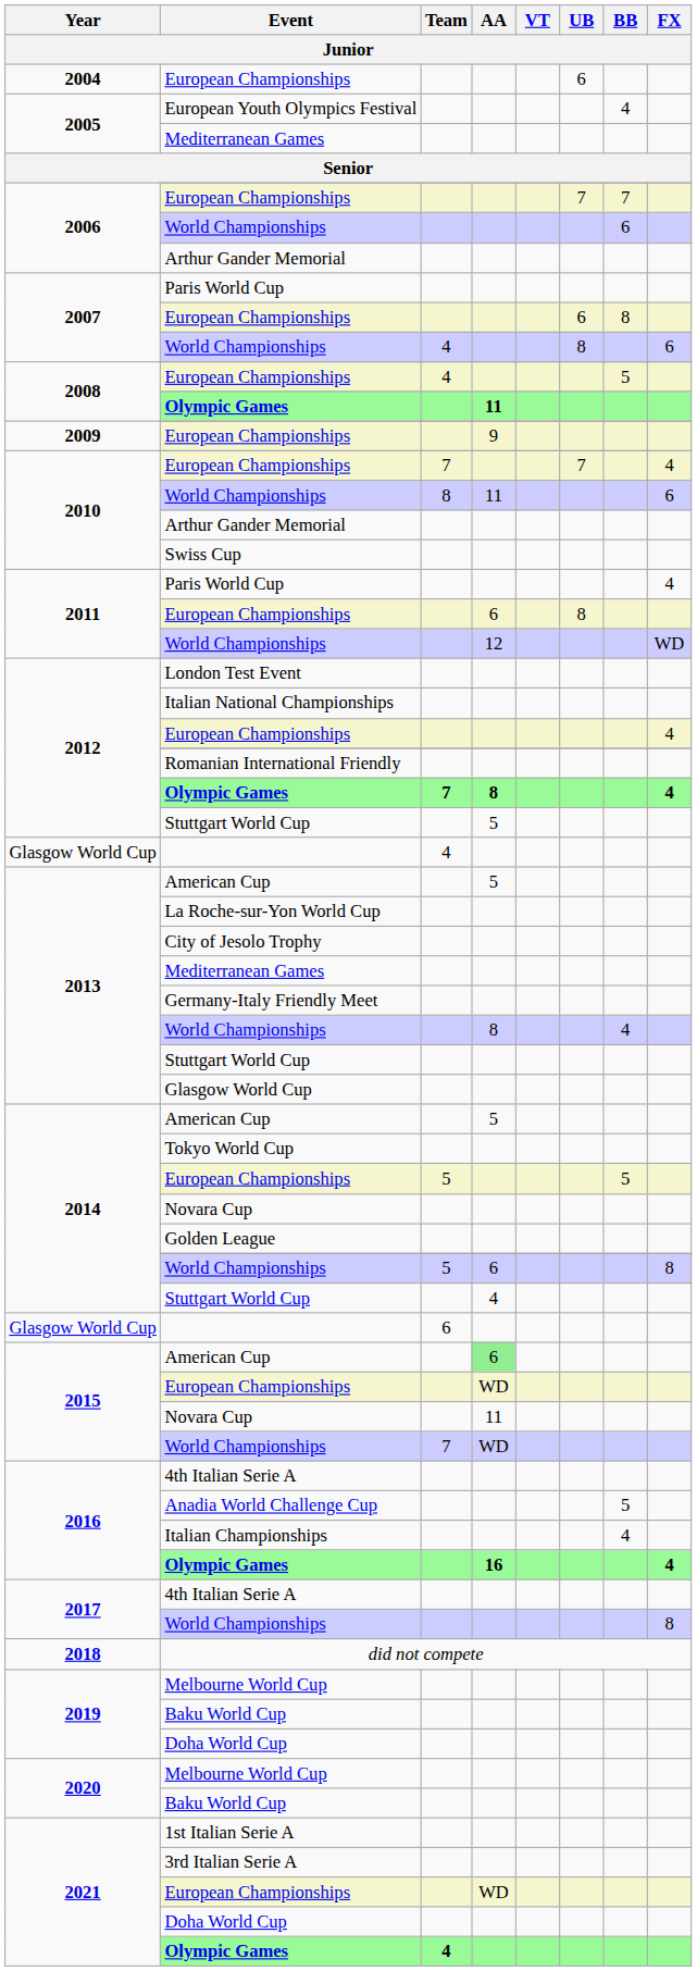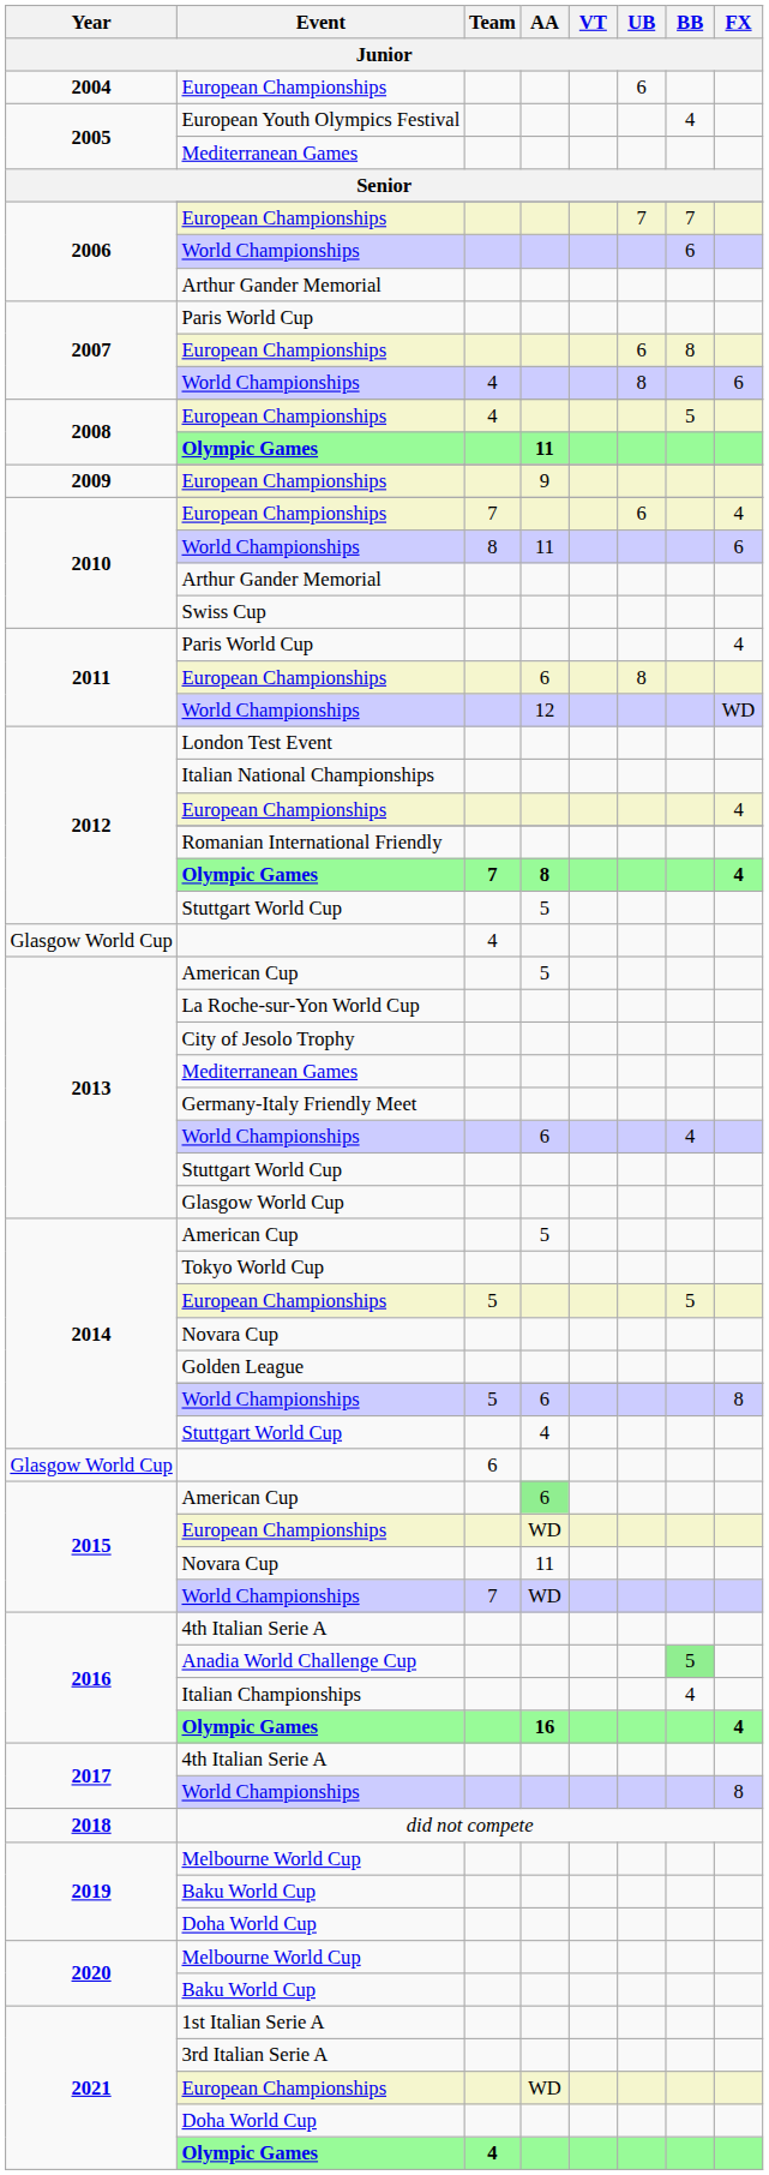 <table class="wikitable" style="text-align:center; font-size:95%;">
 <tr>
 <th align=center>Year</th>
 <th align=center>Event</th>
 <th style="width:30px;">Team</th>
 <th style="width:30px;">AA</th>
 <th style="width:30px;"><a href='#'>VT</a></th>
 <th style="width:30px;"><a href='#'>UB</a></th>
 <th style="width:30px;"><a href='#'>BB</a></th>
 <th style="width:30px;"><a href='#'>FX</a></th>
 </tr>
 <tr>
 <th colspan="8"><strong>Junior</strong></th>
 </tr>
 <tr>
 <td rowspan="1"><strong>2004</strong></td>
 <td align=left><a href='#'>European Championships</a></td>
 <td></td>
 <td></td>
 <td></td>
 <td>6</td>
 <td></td>
 <td></td>
 </tr>
 <tr>
 <td rowspan="2"><strong>2005</strong></td>
 <td align=left>European Youth Olympics Festival</td>
 <td></td>
 <td></td>
 <td></td>
 <td></td>
 <td>4</td>
 <td></td>
 </tr>
 <tr>
 <td align=left><a href='#'>Mediterranean Games</a></td>
 <td></td>
 <td></td>
 <td></td>
 <td></td>
 <td></td>
 <td></td>
 </tr>
 <tr>
 <th colspan="8"><strong>Senior</strong></th>
 </tr>
 <tr>
 <td rowspan="4"><strong>2006</strong></td>
 </tr>
 <tr bgcolor=#F5F6CE>
 <td align=left><a href='#'>European Championships</a></td>
 <td></td>
 <td></td>
 <td></td>
 <td>7</td>
 <td>7</td>
 <td></td>
 </tr>
 <tr bgcolor=#CCCCFF>
 <td align=left><a href='#'>World Championships</a></td>
 <td></td>
 <td></td>
 <td></td>
 <td></td>
 <td>6</td>
 <td></td>
 </tr>
 <tr>
 <td align=left>Arthur Gander Memorial</td>
 <td></td>
 <td></td>
 <td></td>
 <td></td>
 <td></td>
 <td></td>
 </tr>
 <tr>
 <td rowspan="3"><strong>2007</strong></td>
 <td align=left>Paris World Cup</td>
 <td></td>
 <td></td>
 <td></td>
 <td></td>
 <td></td>
 <td></td>
 </tr>
 <tr bgcolor=#F5F6CE>
 <td align=left><a href='#'>European Championships</a></td>
 <td></td>
 <td></td>
 <td></td>
 <td>6</td>
 <td>8</td>
 <td></td>
 </tr>
 <tr bgcolor=#CCCCFF>
 <td align=left><a href='#'>World Championships</a></td>
 <td>4</td>
 <td></td>
 <td></td>
 <td>8</td>
 <td></td>
 <td>6</td>
 </tr>
 <tr>
 <td rowspan="3"><strong>2008</strong></td>
 </tr>
 <tr bgcolor=#F5F6CE>
 <td align=left><a href='#'>European Championships</a></td>
 <td>4</td>
 <td></td>
 <td></td>
 <td></td>
 <td>5</td>
 <td></td>
 </tr>
 <tr bgcolor=98FB98>
 <td align=left><strong><a href='#'>Olympic Games</a></strong></td>
 <td></td>
 <td><strong>11</strong></td>
 <td></td>
 <td></td>
 <td></td>
 <td></td>
 </tr>
 <tr>
 <td rowspan="2"><strong>2009</strong></td>
 </tr>
 <tr bgcolor=#F5F6CE>
 <td align=left><a href='#'>European Championships</a></td>
 <td></td>
 <td>9</td>
 <td></td>
 <td></td>
 <td></td>
 <td></td>
 </tr>
 <tr>
 <td rowspan="5"><strong>2010</strong></td>
 </tr>
 <tr bgcolor=#F5F6CE>
 <td align=left><a href='#'>European Championships</a></td>
 <td>7</td>
 <td></td>
 <td></td>
-<td>7</td>
+<td>6</td>
 <td></td>
 <td>4</td>
 </tr>
 <tr bgcolor=#CCCCFF>
 <td align=left><a href='#'>World Championships</a></td>
 <td>8</td>
 <td>11</td>
 <td></td>
 <td></td>
 <td></td>
 <td>6</td>
 </tr>
 <tr>
 <td align=left>Arthur Gander Memorial</td>
 <td></td>
 <td></td>
 <td></td>
 <td></td>
 <td></td>
 <td></td>
 </tr>
 <tr>
 <td align=left>Swiss Cup</td>
 <td></td>
 <td></td>
 <td></td>
 <td></td>
 <td></td>
 <td></td>
 </tr>
 <tr>
 <td rowspan="3"><strong>2011</strong></td>
 <td align=left>Paris World Cup</td>
 <td></td>
 <td></td>
 <td></td>
 <td></td>
 <td></td>
 <td>4</td>
 </tr>
 <tr bgcolor=#F5F6CE>
 <td align=left><a href='#'>European Championships</a></td>
 <td></td>
 <td>6</td>
 <td></td>
 <td>8</td>
 <td></td>
 <td></td>
 </tr>
 <tr bgcolor=#CCCCFF>
 <td align=left><a href='#'>World Championships</a></td>
 <td></td>
 <td>12</td>
 <td></td>
 <td></td>
 <td></td>
 <td>WD</td>
 </tr>
 <tr>
 <td rowspan="7"><strong>2012</strong></td>
 <td align=left>London Test Event</td>
 <td></td>
 <td></td>
 <td></td>
 <td></td>
 <td></td>
 <td></td>
 </tr>
 <tr>
 <td align=left>Italian National Championships</td>
 <td></td>
 <td></td>
 <td></td>
 <td></td>
 <td></td>
 <td></td>
 </tr>
 <tr bgcolor=#F5F6CE>
 <td align=left><a href='#'>European Championships</a></td>
 <td></td>
 <td></td>
 <td></td>
 <td></td>
 <td></td>
 <td>4</td>
 </tr>
 <tr bgcolor=98FB98>
 </tr>
 <tr>
 <td align=left>Romanian International Friendly</td>
 <td></td>
 <td></td>
 <td></td>
 <td></td>
 <td></td>
 <td></td>
 </tr>
 <tr bgcolor=98FB98>
 <td align=left><strong><a href='#'>Olympic Games</a></strong></td>
 <td><strong>7</strong></td>
 <td><strong>8</strong></td>
 <td></td>
 <td></td>
 <td></td>
 <td><strong>4</strong></td>
 </tr>
 <tr>
 <td align=left>Stuttgart World Cup</td>
 <td></td>
 <td>5</td>
 <td></td>
 <td></td>
 <td></td>
 <td></td>
 </tr>
 <tr>
 <td align=left>Glasgow World Cup</td>
 <td></td>
 <td>4</td>
 <td></td>
 <td></td>
 <td></td>
 <td></td>
 </tr>
 <tr>
 <td rowspan="8"><strong>2013</strong></td>
 <td align=left>American Cup</td>
 <td></td>
 <td>5</td>
 <td></td>
 <td></td>
 <td></td>
 <td></td>
 </tr>
 <tr>
 <td align=left>La Roche-sur-Yon World Cup</td>
 <td></td>
 <td></td>
 <td></td>
 <td></td>
 <td></td>
 <td></td>
 </tr>
 <tr>
 <td align=left>City of Jesolo Trophy</td>
 <td></td>
 <td></td>
 <td></td>
 <td></td>
 <td></td>
 <td></td>
 </tr>
 <tr>
 <td align=left><a href='#'>Mediterranean Games</a></td>
 <td></td>
 <td></td>
 <td></td>
 <td></td>
 <td></td>
 <td></td>
 </tr>
 <tr>
 <td align=left>Germany-Italy Friendly Meet</td>
 <td></td>
 <td></td>
 <td></td>
 <td></td>
 <td></td>
 <td></td>
 </tr>
 <tr bgcolor=#CCCCFF>
 <td align=left><a href='#'>World Championships</a></td>
 <td></td>
-<td>8</td>
+<td>6</td>
 <td></td>
 <td></td>
 <td>4</td>
 <td></td>
 </tr>
 <tr>
 <td align=left>Stuttgart World Cup</td>
 <td></td>
 <td></td>
 <td></td>
 <td></td>
 <td></td>
 <td></td>
 </tr>
 <tr>
 <td align=left>Glasgow World Cup</td>
 <td></td>
 <td></td>
 <td></td>
 <td></td>
 <td></td>
 <td></td>
 </tr>
 <tr>
 <td rowspan="8"><strong>2014</strong></td>
 <td align=left>American Cup</td>
 <td></td>
 <td>5</td>
 <td></td>
 <td></td>
 <td></td>
 <td></td>
 </tr>
 <tr>
 <td align=left>Tokyo World Cup</td>
 <td></td>
 <td></td>
 <td></td>
 <td></td>
 <td></td>
 <td></td>
 </tr>
 <tr bgcolor=#F5F6CE>
 <td align=left><a href='#'>European Championships</a></td>
 <td>5</td>
 <td></td>
 <td></td>
 <td></td>
 <td>5</td>
 <td></td>
 </tr>
 <tr>
 <td align=left>Novara Cup</td>
 <td></td>
 <td></td>
 <td></td>
 <td></td>
 <td></td>
 <td></td>
 </tr>
 <tr>
 <td align=left>Golden League</td>
 <td></td>
 <td></td>
 <td></td>
 <td></td>
 <td></td>
 <td></td>
 </tr>
 <tr>
 </tr>
 <tr bgcolor=#CCCCFF>
 <td align=left><a href='#'>World Championships</a></td>
 <td>5</td>
 <td>6</td>
 <td></td>
 <td></td>
 <td></td>
 <td>8</td>
 </tr>
 <tr>
 <td align=left><a href='#'>Stuttgart World Cup</a></td>
 <td></td>
 <td>4</td>
 <td></td>
 <td></td>
 <td></td>
 <td></td>
 </tr>
 <tr>
 <td align=left><a href='#'>Glasgow World Cup</a></td>
 <td></td>
 <td>6</td>
 <td></td>
 <td></td>
 <td></td>
 <td></td>
 </tr>
 <tr>
 <td rowspan="4"><strong><a href='#'>2015</a></strong></td>
 <td align=left>American Cup</td>
 <td></td>
 <td style="background: lightgreen;">6</td>
 <td></td>
 <td></td>
 <td></td>
 <td></td>
 </tr>
 <tr bgcolor=#F5F6CE>
 <td align=left><a href='#'>European Championships</a></td>
 <td></td>
 <td>WD</td>
 <td></td>
 <td></td>
 <td></td>
 <td></td>
 </tr>
 <tr>
 <td align=left>Novara Cup</td>
 <td></td>
 <td>11</td>
 <td></td>
 <td></td>
 <td></td>
 <td></td>
 </tr>
 <tr bgcolor=#CCCCFF>
 <td align=left><a href='#'>World Championships</a></td>
 <td>7</td>
 <td>WD</td>
 <td></td>
 <td></td>
 <td></td>
 <td></td>
 </tr>
 <tr>
 <td rowspan="4"><strong><a href='#'>2016</a></strong></td>
 <td align=left>4th Italian Serie A</td>
 <td></td>
 <td></td>
 <td></td>
 <td></td>
 <td></td>
 <td></td>
 </tr>
 <tr>
 <td align=left><a href='#'>Anadia World Challenge Cup</a></td>
 <td></td>
 <td></td>
 <td></td>
 <td></td>
-<td>5</td>
+<td style="background: lightgreen;">5</td>
 <td></td>
 </tr>
 <tr>
 <td align=left>Italian Championships</td>
 <td></td>
 <td></td>
 <td></td>
 <td></td>
 <td>4</td>
 <td></td>
 </tr>
 <tr bgcolor=98FB98>
 <td align=left><strong><a href='#'>Olympic Games</a></strong></td>
 <td></td>
 <td><strong>16</strong></td>
 <td></td>
 <td></td>
 <td></td>
 <td><strong>4</strong></td>
 </tr>
 <tr>
 <td rowspan="2"><strong><a href='#'>2017</a></strong></td>
 <td align=left>4th Italian Serie A</td>
 <td></td>
 <td></td>
 <td></td>
 <td></td>
 <td></td>
 <td></td>
 </tr>
 <tr bgcolor=#CCCCFF>
 <td align=left><a href='#'>World Championships</a></td>
 <td></td>
 <td></td>
 <td></td>
 <td></td>
 <td></td>
 <td>8</td>
 </tr>
 <tr>
 <td rowspan="1"><strong><a href='#'>2018</a></strong></td>
 <td colspan=7><em>did not compete</em></td>
 </tr>
 <tr>
 <td rowspan="3"><strong><a href='#'>2019</a></strong></td>
 <td align=left><a href='#'>Melbourne World Cup</a></td>
 <td></td>
 <td></td>
 <td></td>
 <td></td>
 <td></td>
 <td></td>
 </tr>
 <tr>
 <td align=left><a href='#'>Baku World Cup</a></td>
 <td></td>
 <td></td>
 <td></td>
 <td></td>
 <td></td>
 <td></td>
 </tr>
 <tr>
 <td align=left><a href='#'>Doha World Cup</a></td>
 <td></td>
 <td></td>
 <td></td>
 <td></td>
 <td></td>
 <td></td>
 </tr>
 <tr>
 <td rowspan="2"><strong><a href='#'>2020</a></strong></td>
 <td align=left><a href='#'>Melbourne World Cup</a></td>
 <td></td>
 <td></td>
 <td></td>
 <td></td>
 <td></td>
 <td></td>
 </tr>
 <tr>
 <td align=left><a href='#'>Baku World Cup</a></td>
 <td></td>
 <td></td>
 <td></td>
 <td></td>
 <td></td>
 <td></td>
 </tr>
 <tr>
 <td rowspan="5"><strong><a href='#'>2021</a></strong></td>
 <td align=left>1st Italian Serie A</td>
 <td></td>
 <td></td>
 <td></td>
 <td></td>
 <td></td>
 <td></td>
 </tr>
 <tr>
 <td align=left>3rd Italian Serie A</td>
 <td></td>
 <td></td>
 <td></td>
 <td></td>
 <td></td>
 <td></td>
 </tr>
 <tr bgcolor=#F5F6CE>
 <td align=left><a href='#'>European Championships</a></td>
 <td></td>
 <td>WD</td>
 <td></td>
 <td></td>
 <td></td>
 <td></td>
 </tr>
 <tr>
 <td align=left><a href='#'>Doha World Cup</a></td>
 <td></td>
 <td></td>
 <td></td>
 <td></td>
 <td></td>
 <td></td>
 </tr>
 <tr bgcolor=98FB98>
 <td align=left><strong><a href='#'>Olympic Games</a></strong></td>
 <td><strong>4</strong></td>
 <td></td>
 <td></td>
 <td></td>
 <td></td>
 <td></td>
 </tr>
 </table>
